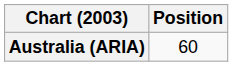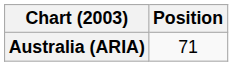 <table class="wikitable plainrowheaders" style="text-align:center">
 <tr>
 <th>Chart (2003)</th>
 <th>Position</th>
 </tr>
 <tr>
 <th scope="row">Australia (ARIA)</th>
-<td>60</td>
+<td>71</td>
 </tr>
 </table>
